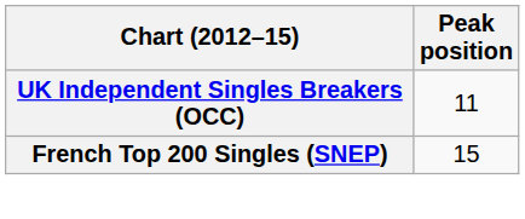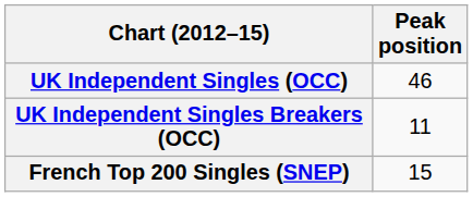 <table class="wikitable sortable plainrowheaders" style="text-align:center">
 <tr>
 <th scope="col" width=265>Chart (2012–15)</th>
 <th scope="col">Peak<br>position</th>
+</tr>
+<tr>
+<th scope="row"><a href='#'>UK Independent Singles</a> (<a href='#'>OCC</a>)</th>
+<td>46</td>
 </tr>
 <tr>
 <th scope="row"><a href='#'>UK Independent Singles Breakers</a> (OCC)</th>
 <td>11</td>
 </tr>
 <tr>
 <th scope="row">French Top 200 Singles (<a href='#'>SNEP</a>)</th>
 <td>15</td>
 </tr>
 </table>
